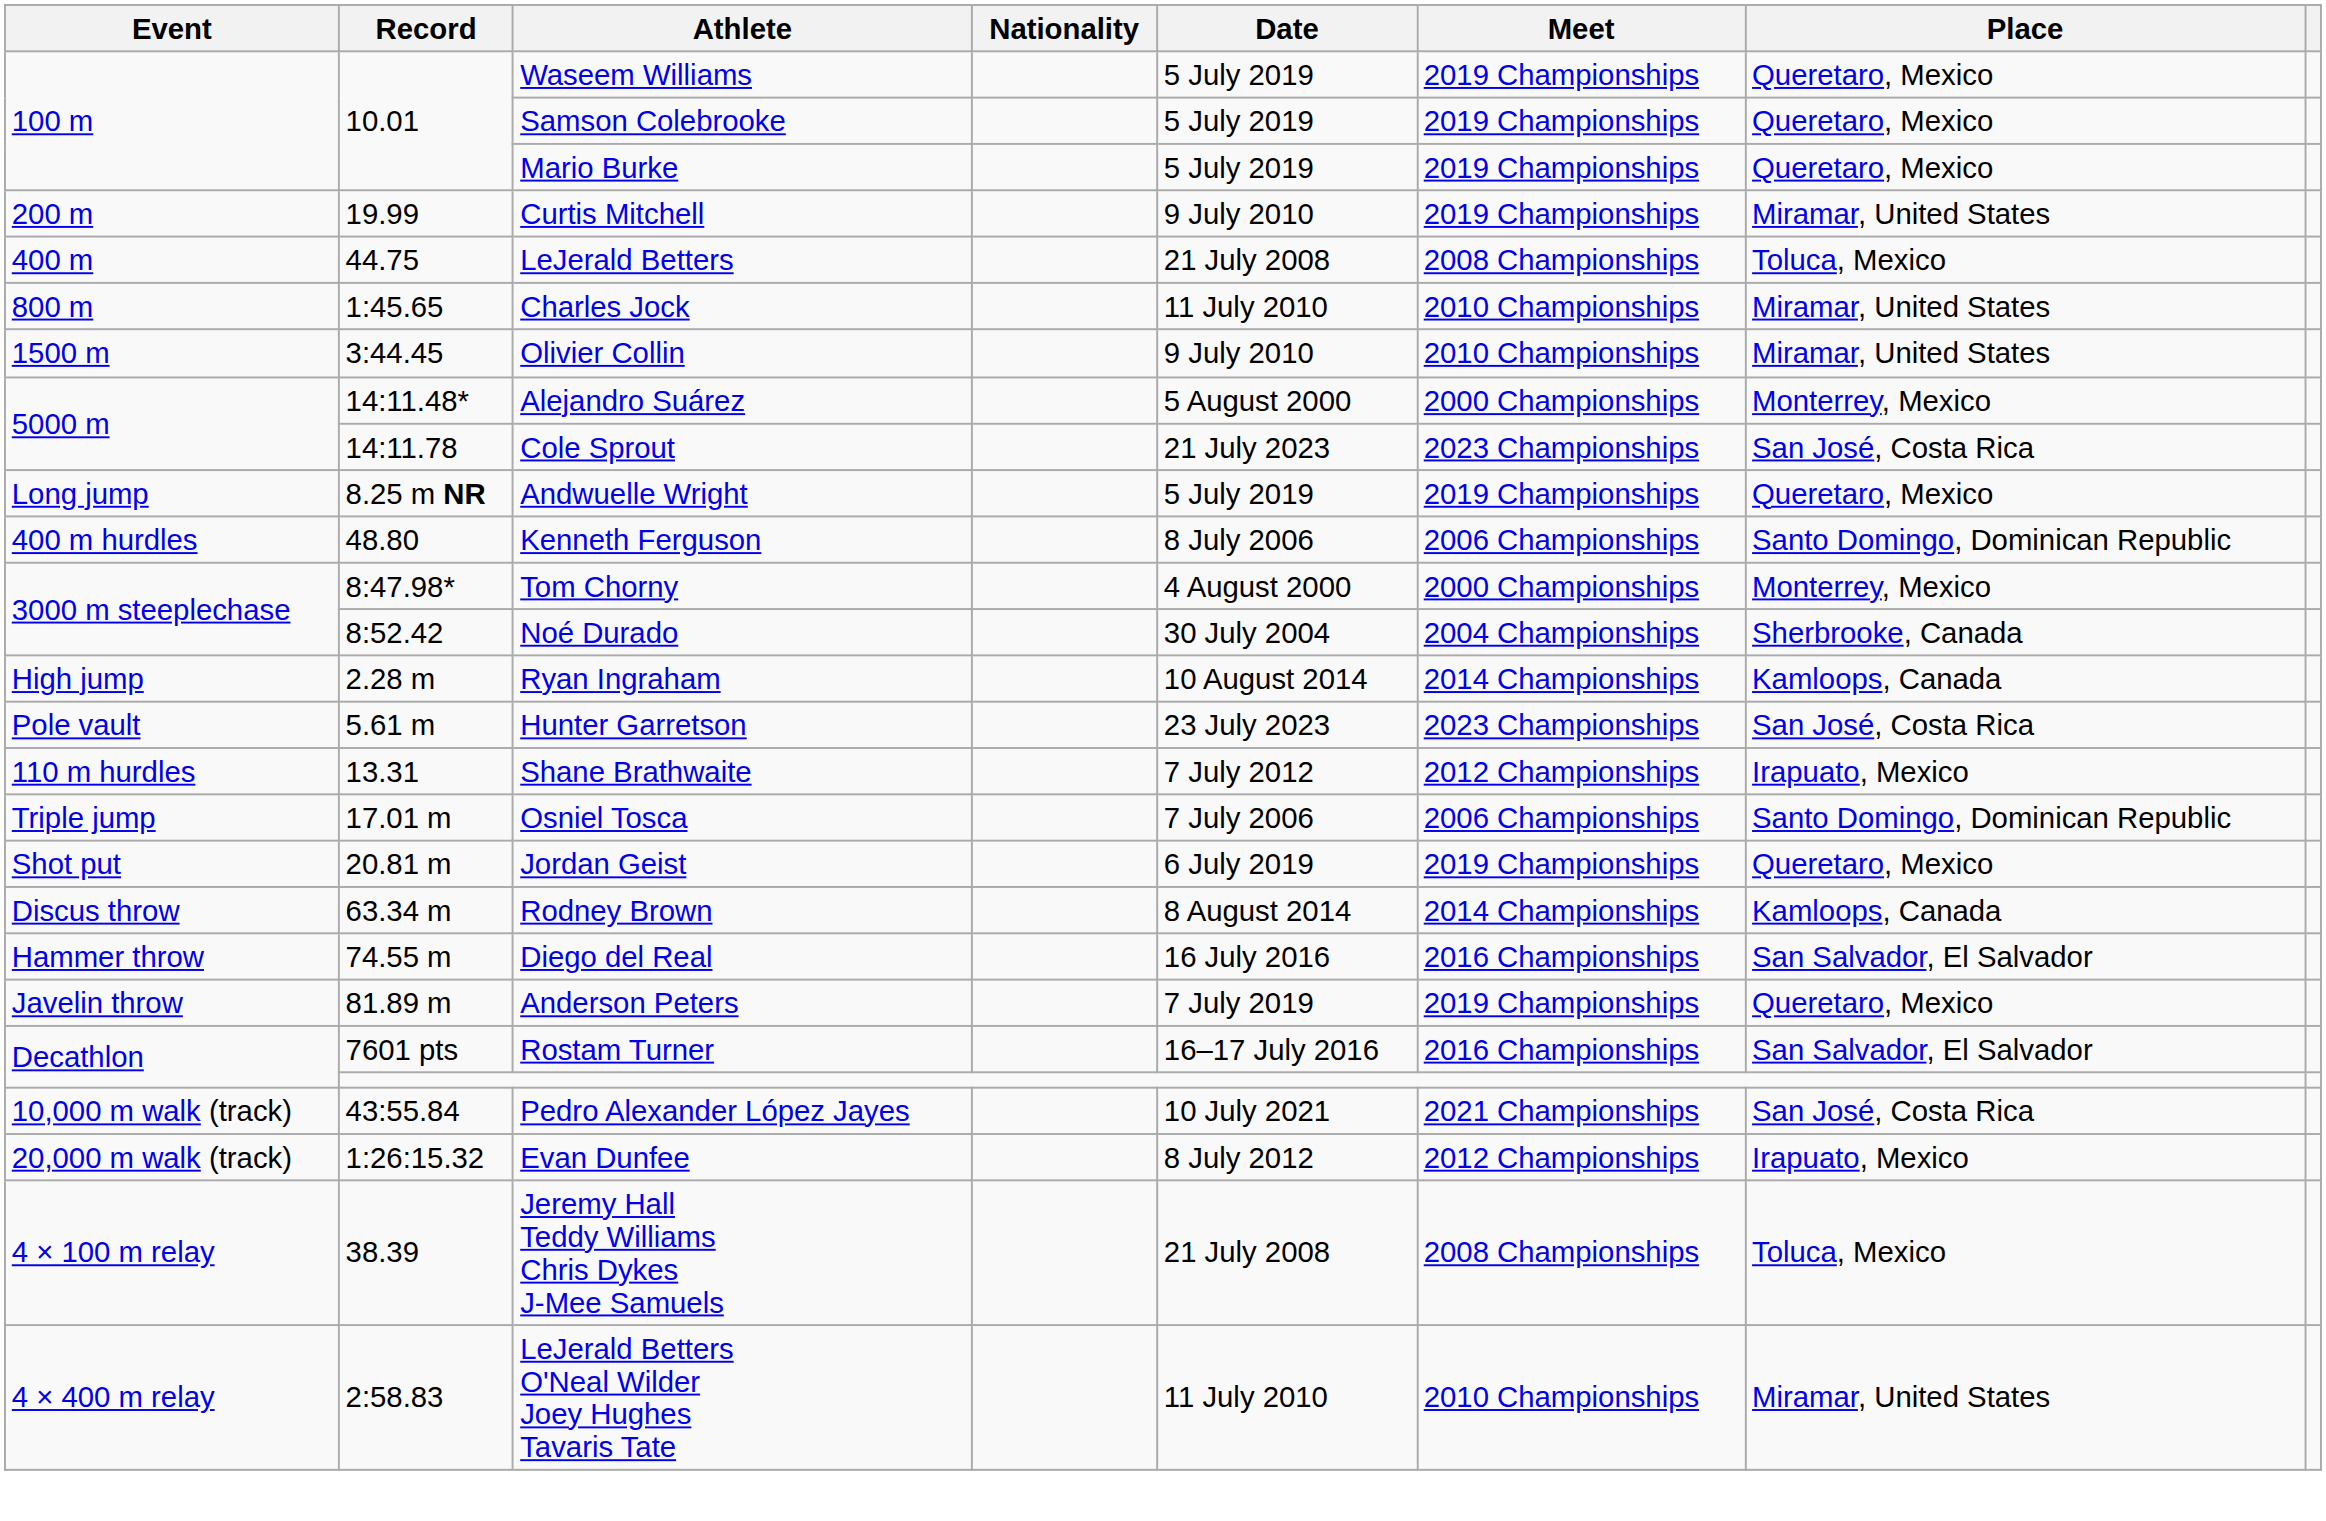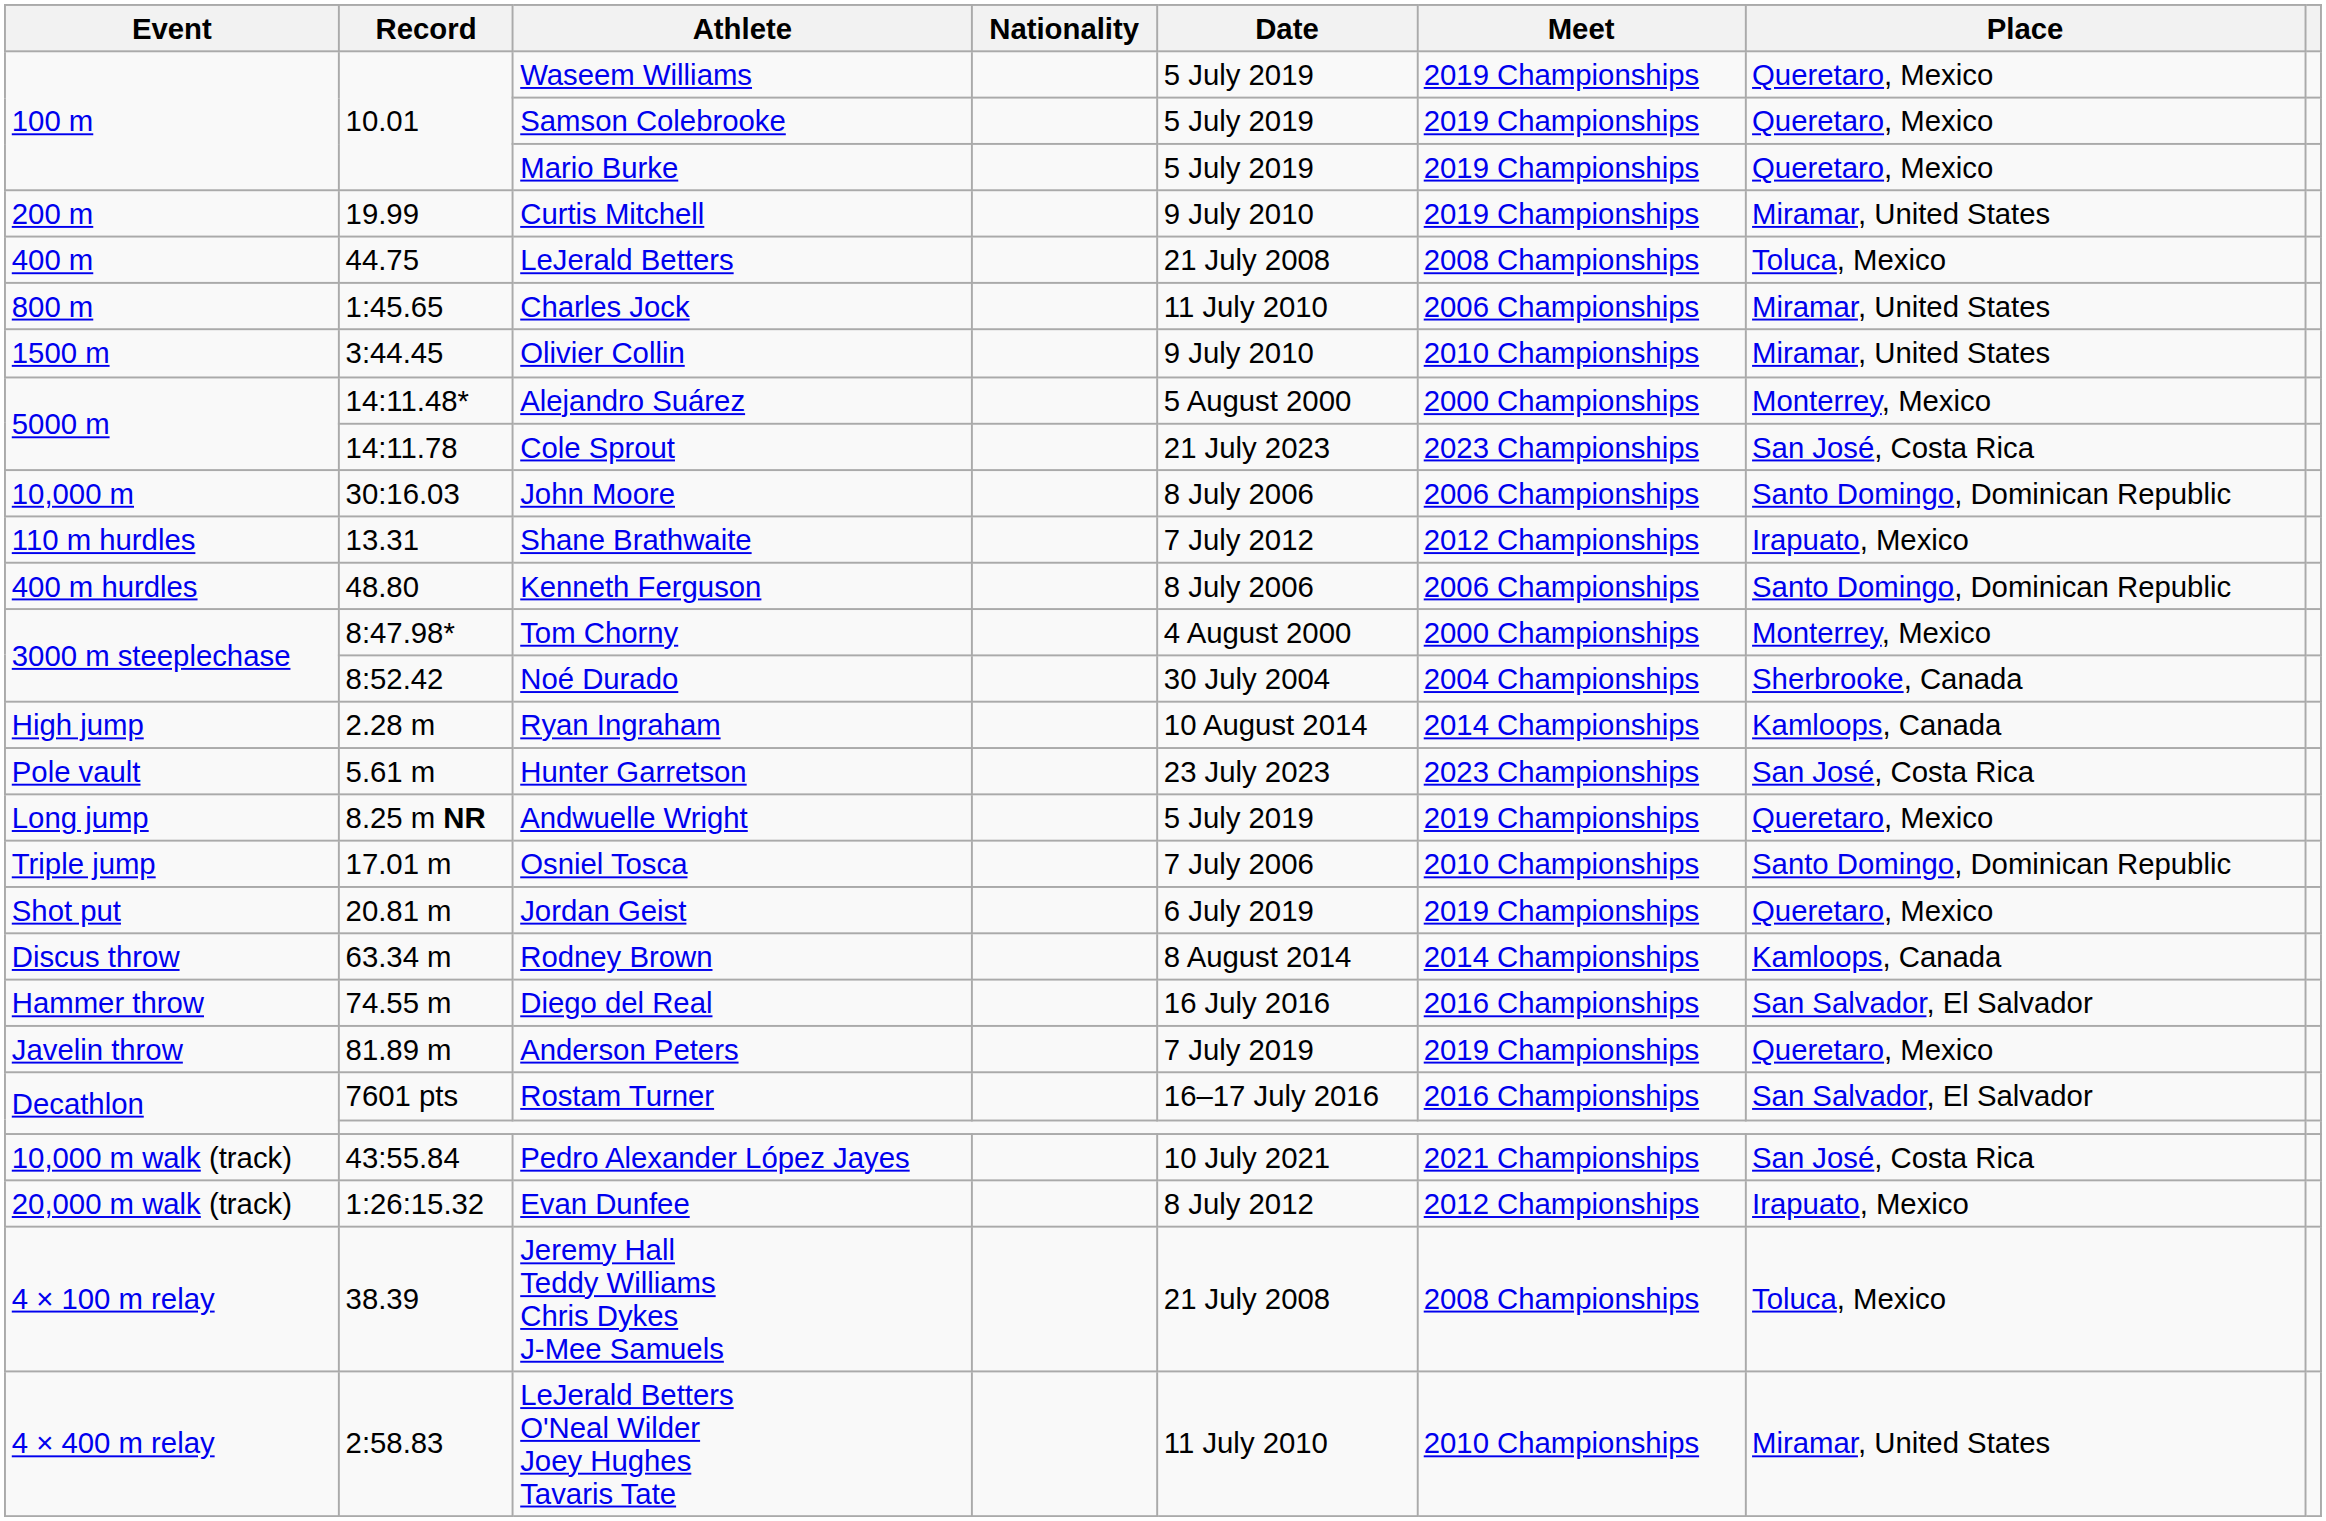 <table class="wikitable" style="font-size:95%; width: 95%;">
 <tr>
 <th>Event</th>
 <th>Record</th>
 <th>Athlete</th>
 <th>Nationality</th>
 <th>Date</th>
 <th>Meet</th>
 <th>Place</th>
 <th></th>
 </tr>
 <tr>
 <td rowspan=3><a href='#'>100 m</a></td>
 <td rowspan=3>10.01  </td>
 <td><a href='#'>Waseem Williams</a></td>
 <td></td>
 <td>5 July 2019</td>
 <td><a href='#'>2019 Championships</a></td>
 <td><a href='#'>Queretaro</a>, Mexico</td>
 <td></td>
 </tr>
 <tr>
 <td><a href='#'>Samson Colebrooke</a></td>
 <td></td>
 <td>5 July 2019</td>
 <td><a href='#'>2019 Championships</a></td>
 <td><a href='#'>Queretaro</a>, Mexico</td>
 <td></td>
 </tr>
 <tr>
 <td><a href='#'>Mario Burke</a></td>
 <td></td>
 <td>5 July 2019</td>
 <td><a href='#'>2019 Championships</a></td>
 <td><a href='#'>Queretaro</a>, Mexico</td>
 <td></td>
 </tr>
 <tr>
 <td><a href='#'>200 m</a></td>
 <td>19.99 </td>
 <td><a href='#'>Curtis Mitchell</a></td>
 <td></td>
 <td>9 July 2010</td>
 <td><a href='#'>2019 Championships</a></td>
 <td><a href='#'>Miramar</a>, United States</td>
 <td></td>
 </tr>
 <tr>
 <td><a href='#'>400 m</a></td>
 <td>44.75 </td>
 <td><a href='#'>LeJerald Betters</a></td>
 <td></td>
 <td>21 July 2008</td>
 <td><a href='#'>2008 Championships</a></td>
 <td><a href='#'>Toluca</a>, Mexico</td>
 <td></td>
 </tr>
 <tr>
 <td><a href='#'>800 m</a></td>
 <td>1:45.65</td>
 <td><a href='#'>Charles Jock</a></td>
 <td></td>
 <td>11 July 2010</td>
-<td><a href='#'>2010 Championships</a></td>
+<td><a href='#'>2006 Championships</a></td>
 <td><a href='#'>Miramar</a>, United States</td>
 <td></td>
 </tr>
 <tr>
 <td><a href='#'>1500 m</a></td>
 <td>3:44.45</td>
 <td><a href='#'>Olivier Collin</a></td>
 <td></td>
 <td>9 July 2010</td>
 <td><a href='#'>2010 Championships</a></td>
 <td><a href='#'>Miramar</a>, United States</td>
 <td></td>
 </tr>
 <tr>
 <td rowspan = "2"><a href='#'>5000 m</a></td>
 <td>14:11.48*</td>
 <td><a href='#'>Alejandro Suárez</a></td>
 <td></td>
 <td>5 August 2000</td>
 <td><a href='#'>2000 Championships</a></td>
 <td><a href='#'>Monterrey</a>, Mexico</td>
 <td></td>
 </tr>
 <tr>
 <td>14:11.78</td>
 <td><a href='#'>Cole Sprout</a></td>
 <td></td>
 <td>21 July 2023</td>
 <td><a href='#'>2023 Championships</a></td>
 <td><a href='#'>San José</a>, Costa Rica</td>
 <td></td>
 </tr>
 <tr>
-<td><a href='#'>Long jump</a></td>
-<td>8.25 m   <strong>NR</strong></td>
-<td><a href='#'>Andwuelle Wright</a></td>
+<td><a href='#'>10,000 m</a></td>
+<td>30:16.03</td>
+<td><a href='#'>John Moore</a></td>
 <td></td>
-<td>5 July 2019</td>
-<td><a href='#'>2019 Championships</a></td>
-<td><a href='#'>Queretaro</a>, Mexico</td>
+<td>8 July 2006</td>
+<td><a href='#'>2006 Championships</a></td>
+<td><a href='#'>Santo Domingo</a>, Dominican Republic</td>
+<td></td>
+</tr>
+<tr>
+<td><a href='#'>110 m hurdles</a></td>
+<td>13.31  </td>
+<td><a href='#'>Shane Brathwaite</a></td>
+<td></td>
+<td>7 July 2012</td>
+<td><a href='#'>2012 Championships</a></td>
+<td><a href='#'>Irapuato</a>, Mexico</td>
 <td></td>
 </tr>
 <tr>
 <td><a href='#'>400 m hurdles</a></td>
 <td>48.80</td>
 <td><a href='#'>Kenneth Ferguson</a></td>
 <td></td>
 <td>8 July 2006</td>
 <td><a href='#'>2006 Championships</a></td>
 <td><a href='#'>Santo Domingo</a>, Dominican Republic</td>
 <td></td>
 </tr>
 <tr>
 <td rowspan=2><a href='#'>3000 m steeplechase</a></td>
 <td>8:47.98*</td>
 <td><a href='#'>Tom Chorny</a></td>
 <td></td>
 <td>4 August 2000</td>
 <td><a href='#'>2000 Championships</a></td>
 <td><a href='#'>Monterrey</a>, Mexico</td>
 <td></td>
 </tr>
 <tr>
 <td>8:52.42</td>
 <td><a href='#'>Noé Durado</a></td>
 <td></td>
 <td>30 July 2004</td>
 <td><a href='#'>2004 Championships</a></td>
 <td><a href='#'>Sherbrooke</a>, Canada</td>
 <td></td>
 </tr>
 <tr>
 <td><a href='#'>High jump</a></td>
 <td>2.28 m</td>
 <td><a href='#'>Ryan Ingraham</a></td>
 <td></td>
 <td>10 August 2014</td>
 <td><a href='#'>2014 Championships</a></td>
 <td><a href='#'>Kamloops</a>, Canada</td>
 <td></td>
 </tr>
 <tr>
 <td><a href='#'>Pole vault</a></td>
 <td>5.61 m</td>
 <td><a href='#'>Hunter Garretson</a></td>
 <td></td>
 <td>23 July 2023</td>
 <td><a href='#'>2023 Championships</a></td>
 <td><a href='#'>San José</a>, Costa Rica</td>
 <td></td>
 </tr>
 <tr>
-<td><a href='#'>110 m hurdles</a></td>
-<td>13.31  </td>
-<td><a href='#'>Shane Brathwaite</a></td>
+<td><a href='#'>Long jump</a></td>
+<td>8.25 m   <strong>NR</strong></td>
+<td><a href='#'>Andwuelle Wright</a></td>
 <td></td>
-<td>7 July 2012</td>
-<td><a href='#'>2012 Championships</a></td>
-<td><a href='#'>Irapuato</a>, Mexico</td>
+<td>5 July 2019</td>
+<td><a href='#'>2019 Championships</a></td>
+<td><a href='#'>Queretaro</a>, Mexico</td>
 <td></td>
 </tr>
 <tr>
 <td><a href='#'>Triple jump</a></td>
 <td>17.01 m </td>
 <td><a href='#'>Osniel Tosca</a></td>
 <td></td>
 <td>7 July 2006</td>
-<td><a href='#'>2006 Championships</a></td>
+<td><a href='#'>2010 Championships</a></td>
 <td><a href='#'>Santo Domingo</a>, Dominican Republic</td>
 <td></td>
 </tr>
 <tr>
 <td><a href='#'>Shot put</a></td>
 <td>20.81 m </td>
 <td><a href='#'>Jordan Geist</a></td>
 <td></td>
 <td>6 July 2019</td>
 <td><a href='#'>2019 Championships</a></td>
 <td><a href='#'>Queretaro</a>, Mexico</td>
 <td></td>
 </tr>
 <tr>
 <td><a href='#'>Discus throw</a></td>
 <td>63.34 m</td>
 <td><a href='#'>Rodney Brown</a></td>
 <td></td>
 <td>8 August 2014</td>
 <td><a href='#'>2014 Championships</a></td>
 <td><a href='#'>Kamloops</a>, Canada</td>
 <td></td>
 </tr>
 <tr>
 <td><a href='#'>Hammer throw</a></td>
 <td>74.55 m</td>
 <td><a href='#'>Diego del Real</a></td>
 <td></td>
 <td>16 July 2016</td>
 <td><a href='#'>2016 Championships</a></td>
 <td><a href='#'>San Salvador</a>, El Salvador</td>
 <td></td>
 </tr>
 <tr>
 <td><a href='#'>Javelin throw</a></td>
 <td>81.89 m </td>
 <td><a href='#'>Anderson Peters</a></td>
 <td></td>
 <td>7 July 2019</td>
 <td><a href='#'>2019 Championships</a></td>
 <td><a href='#'>Queretaro</a>, Mexico</td>
 <td></td>
 </tr>
 <tr>
 <td rowspan=2><a href='#'>Decathlon</a></td>
 <td>7601 pts</td>
 <td><a href='#'>Rostam Turner</a></td>
 <td></td>
 <td>16–17 July 2016</td>
 <td><a href='#'>2016 Championships</a></td>
 <td><a href='#'>San Salvador</a>, El Salvador</td>
 <td></td>
 </tr>
 <tr>
 <td colspan=6></td>
 <td></td>
 </tr>
 <tr>
 <td><a href='#'>10,000 m walk</a> (track)</td>
 <td>43:55.84</td>
 <td><a href='#'>Pedro Alexander López Jayes</a></td>
 <td></td>
 <td>10 July 2021</td>
 <td><a href='#'>2021 Championships</a></td>
 <td><a href='#'>San José</a>, Costa Rica</td>
 <td></td>
 </tr>
 <tr>
 <td><a href='#'>20,000 m walk</a> (track)</td>
 <td>1:26:15.32 </td>
 <td><a href='#'>Evan Dunfee</a></td>
 <td></td>
 <td>8 July 2012</td>
 <td><a href='#'>2012 Championships</a></td>
 <td><a href='#'>Irapuato</a>, Mexico</td>
 <td></td>
 </tr>
 <tr>
 <td><a href='#'>4 × 100 m relay</a></td>
 <td>38.39 </td>
 <td><a href='#'>Jeremy Hall</a> <br> <a href='#'>Teddy Williams</a> <br> <a href='#'>Chris Dykes</a> <br> <a href='#'>J-Mee Samuels</a></td>
 <td></td>
 <td>21 July 2008</td>
 <td><a href='#'>2008 Championships</a></td>
 <td><a href='#'>Toluca</a>, Mexico</td>
 <td></td>
 </tr>
 <tr>
 <td><a href='#'>4 × 400 m relay</a></td>
 <td>2:58.83</td>
 <td><a href='#'>LeJerald Betters</a><br><a href='#'>O'Neal Wilder</a><br><a href='#'>Joey Hughes</a><br><a href='#'>Tavaris Tate</a></td>
 <td></td>
 <td>11 July 2010</td>
 <td><a href='#'>2010 Championships</a></td>
 <td><a href='#'>Miramar</a>, United States</td>
 <td></td>
 </tr>
 </table>
